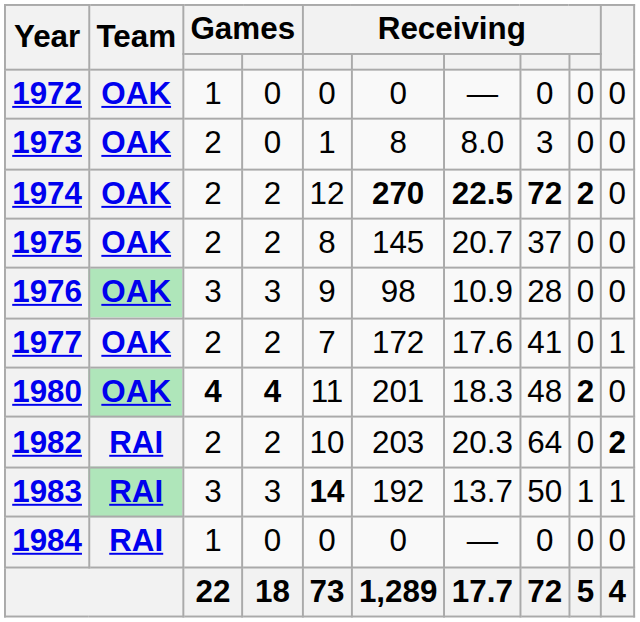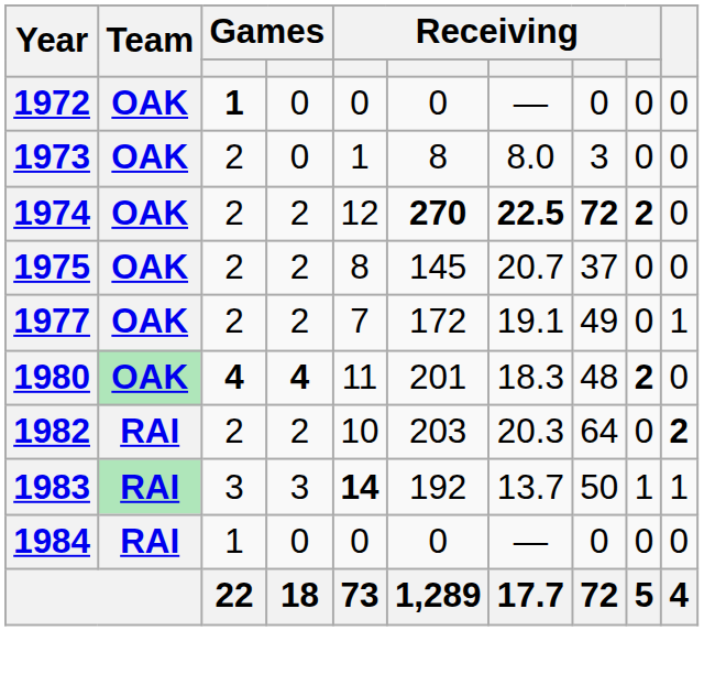 <table class="wikitable" style="text-align:center;">
 <tr>
 <th rowspan="2">Year</th>
 <th rowspan="2">Team</th>
 <th colspan="2">Games</th>
 <th colspan="5">Receiving</th>
 <th rowspan="2"></th>
 </tr>
 <tr>
 <th></th>
 <th></th>
 <th></th>
 <th></th>
 <th></th>
 <th></th>
 <th></th>
 </tr>
 <tr>
 <th><a href='#'>1972</a></th>
 <th><a href='#'>OAK</a></th>
-<td>1</td>
+<td><strong>1</strong></td>
 <td>0</td>
 <td>0</td>
 <td>0</td>
 <td>—</td>
 <td>0</td>
 <td>0</td>
 <td>0</td>
 </tr>
 <tr>
 <th><a href='#'>1973</a></th>
 <th><a href='#'>OAK</a></th>
 <td>2</td>
 <td>0</td>
 <td>1</td>
 <td>8</td>
 <td>8.0</td>
 <td>3</td>
 <td>0</td>
 <td>0</td>
 </tr>
 <tr>
 <th><a href='#'>1974</a></th>
 <th><a href='#'>OAK</a></th>
 <td>2</td>
 <td>2</td>
 <td>12</td>
 <td><strong>270</strong></td>
 <td><strong>22.5</strong></td>
 <td><strong>72</strong></td>
 <td><strong>2</strong></td>
 <td>0</td>
 </tr>
 <tr>
 <th><a href='#'>1975</a></th>
 <th><a href='#'>OAK</a></th>
 <td>2</td>
 <td>2</td>
 <td>8</td>
 <td>145</td>
 <td>20.7</td>
 <td>37</td>
 <td>0</td>
 <td>0</td>
 </tr>
 <tr>
-<th><a href='#'>1976</a></th>
-<th style="background:#afe6ba;"><a href='#'>OAK</a></th>
-<td>3</td>
-<td>3</td>
-<td>9</td>
-<td>98</td>
-<td>10.9</td>
-<td>28</td>
-<td>0</td>
-<td>0</td>
-</tr>
-<tr>
 <th><a href='#'>1977</a></th>
 <th><a href='#'>OAK</a></th>
 <td>2</td>
 <td>2</td>
 <td>7</td>
 <td>172</td>
-<td>17.6</td>
-<td>41</td>
+<td>19.1</td>
+<td>49</td>
 <td>0</td>
 <td>1</td>
 </tr>
 <tr>
 <th><a href='#'>1980</a></th>
 <th style="background:#afe6ba;"><a href='#'>OAK</a></th>
 <td><strong>4</strong></td>
 <td><strong>4</strong></td>
 <td>11</td>
 <td>201</td>
 <td>18.3</td>
 <td>48</td>
 <td><strong>2</strong></td>
 <td>0</td>
 </tr>
 <tr>
 <th><a href='#'>1982</a></th>
 <th><a href='#'>RAI</a></th>
 <td>2</td>
 <td>2</td>
 <td>10</td>
 <td>203</td>
 <td>20.3</td>
 <td>64</td>
 <td>0</td>
 <td><strong>2</strong></td>
 </tr>
 <tr>
 <th><a href='#'>1983</a></th>
 <th style="background:#afe6ba;"><a href='#'>RAI</a></th>
 <td>3</td>
 <td>3</td>
 <td><strong>14</strong></td>
 <td>192</td>
 <td>13.7</td>
 <td>50</td>
 <td>1</td>
 <td>1</td>
 </tr>
 <tr>
 <th><a href='#'>1984</a></th>
 <th><a href='#'>RAI</a></th>
 <td>1</td>
 <td>0</td>
 <td>0</td>
 <td>0</td>
 <td>—</td>
 <td>0</td>
 <td>0</td>
 <td>0</td>
 </tr>
 <tr>
 <th colspan="2"></th>
 <th>22</th>
 <th>18</th>
 <th>73</th>
 <th>1,289</th>
 <th>17.7</th>
 <th>72</th>
 <th>5</th>
 <th>4</th>
 </tr>
 </table>
